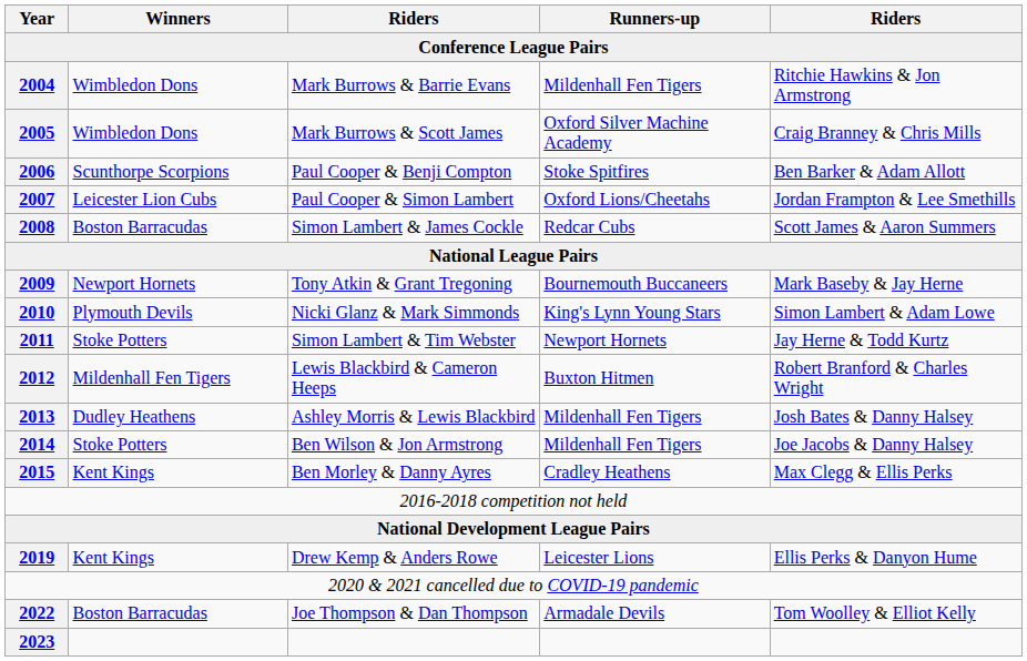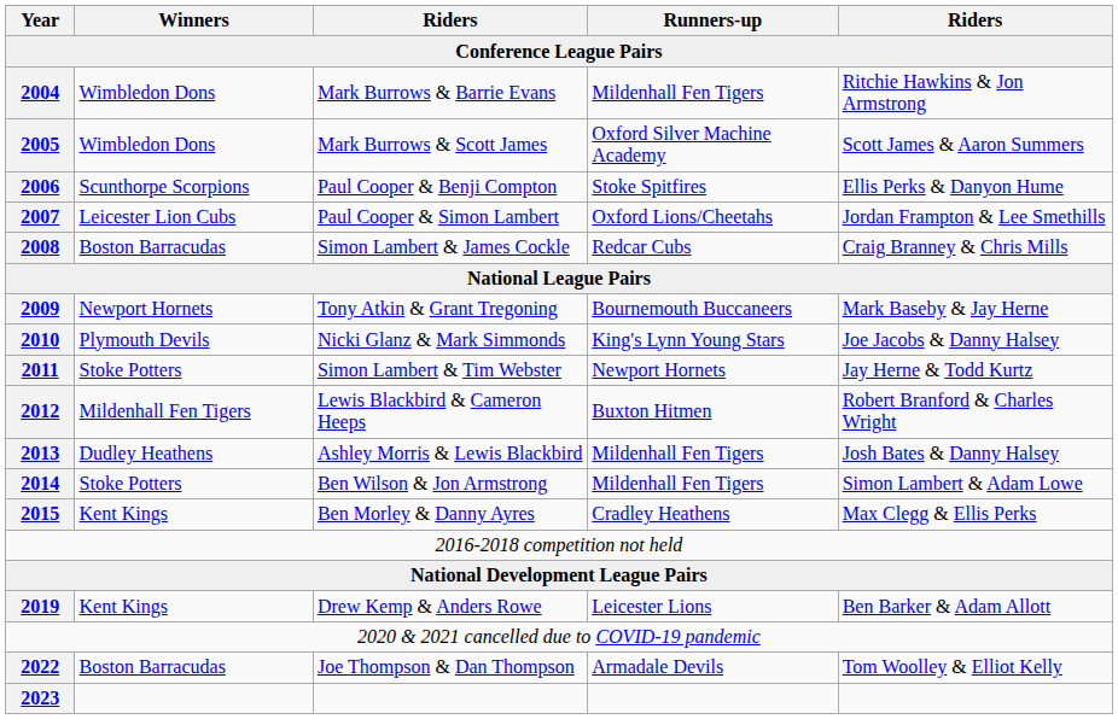 <table class="wikitable">
 <tr>
 <th width=50px>Year</th>
 <th width=190px>Winners</th>
 <th width=220px>Riders</th>
 <th width=200px>Runners-up</th>
 <th width=220px>Riders</th>
 </tr>
 <tr>
 <td bgcolor="#efefef"  colspan=5 align=center><strong>Conference League Pairs</strong></td>
 </tr>
 <tr>
 <th><a href='#'>2004</a></th>
 <td><a href='#'>Wimbledon Dons</a></td>
 <td><a href='#'>Mark Burrows</a> & <a href='#'>Barrie Evans</a></td>
 <td><a href='#'>Mildenhall Fen Tigers</a></td>
 <td><a href='#'>Ritchie Hawkins</a> & <a href='#'>Jon Armstrong</a></td>
 </tr>
 <tr>
 <th><a href='#'>2005</a></th>
 <td><a href='#'>Wimbledon Dons</a></td>
 <td><a href='#'>Mark Burrows</a> & <a href='#'>Scott James</a></td>
 <td><a href='#'>Oxford Silver Machine Academy</a></td>
-<td><a href='#'>Craig Branney</a> & <a href='#'>Chris Mills</a></td>
+<td><a href='#'>Scott James</a> & <a href='#'>Aaron Summers</a></td>
 </tr>
 <tr>
 <th><a href='#'>2006</a></th>
 <td><a href='#'>Scunthorpe Scorpions</a></td>
 <td><a href='#'>Paul Cooper</a> & <a href='#'>Benji Compton</a></td>
 <td><a href='#'>Stoke Spitfires</a></td>
-<td><a href='#'>Ben Barker</a> & <a href='#'>Adam Allott</a></td>
+<td><a href='#'>Ellis Perks</a> & <a href='#'>Danyon Hume</a></td>
 </tr>
 <tr>
 <th><a href='#'>2007</a></th>
 <td><a href='#'>Leicester Lion Cubs</a></td>
 <td><a href='#'>Paul Cooper</a> & <a href='#'>Simon Lambert</a></td>
 <td><a href='#'>Oxford Lions/Cheetahs</a></td>
 <td><a href='#'>Jordan Frampton</a> & <a href='#'>Lee Smethills</a></td>
 </tr>
 <tr>
 <th><a href='#'>2008</a></th>
 <td><a href='#'>Boston Barracudas</a></td>
 <td><a href='#'>Simon Lambert</a> & <a href='#'>James Cockle</a></td>
 <td><a href='#'>Redcar Cubs</a></td>
-<td><a href='#'>Scott James</a> & <a href='#'>Aaron Summers</a></td>
+<td><a href='#'>Craig Branney</a> & <a href='#'>Chris Mills</a></td>
 </tr>
 <tr>
 <td bgcolor="#efefef"  colspan=5 align=center><strong>National League Pairs</strong></td>
 </tr>
 <tr>
 </tr>
 <tr>
 <th><a href='#'>2009</a></th>
 <td><a href='#'>Newport Hornets</a></td>
 <td><a href='#'>Tony Atkin</a> & <a href='#'>Grant Tregoning</a></td>
 <td><a href='#'>Bournemouth Buccaneers</a></td>
 <td><a href='#'>Mark Baseby</a> & <a href='#'>Jay Herne</a></td>
 </tr>
 <tr>
 <th><a href='#'>2010</a></th>
 <td><a href='#'>Plymouth Devils</a></td>
 <td><a href='#'>Nicki Glanz</a> & <a href='#'>Mark Simmonds</a></td>
 <td><a href='#'>King's Lynn Young Stars</a></td>
-<td><a href='#'>Simon Lambert</a> & <a href='#'>Adam Lowe</a></td>
+<td><a href='#'>Joe Jacobs</a> & <a href='#'>Danny Halsey</a></td>
 </tr>
 <tr>
 <th><a href='#'>2011</a></th>
 <td><a href='#'>Stoke Potters</a></td>
 <td><a href='#'>Simon Lambert</a> & <a href='#'>Tim Webster</a></td>
 <td><a href='#'>Newport Hornets</a></td>
 <td><a href='#'>Jay Herne</a> & <a href='#'>Todd Kurtz</a></td>
 </tr>
 <tr>
 <th><a href='#'>2012</a></th>
 <td><a href='#'>Mildenhall Fen Tigers</a></td>
 <td><a href='#'>Lewis Blackbird</a> & <a href='#'>Cameron Heeps</a></td>
 <td><a href='#'>Buxton Hitmen</a></td>
 <td><a href='#'>Robert Branford</a> & <a href='#'>Charles Wright</a></td>
 </tr>
 <tr>
 <th><a href='#'>2013</a></th>
 <td><a href='#'>Dudley Heathens</a></td>
 <td><a href='#'>Ashley Morris</a> & <a href='#'>Lewis Blackbird</a></td>
 <td><a href='#'>Mildenhall Fen Tigers</a></td>
 <td><a href='#'>Josh Bates</a> & <a href='#'>Danny Halsey</a></td>
 </tr>
 <tr>
 <th><a href='#'>2014</a></th>
 <td><a href='#'>Stoke Potters</a></td>
 <td><a href='#'>Ben Wilson</a> & <a href='#'>Jon Armstrong</a></td>
 <td><a href='#'>Mildenhall Fen Tigers</a></td>
-<td><a href='#'>Joe Jacobs</a> & <a href='#'>Danny Halsey</a></td>
+<td><a href='#'>Simon Lambert</a> & <a href='#'>Adam Lowe</a></td>
 </tr>
 <tr>
 <th><a href='#'>2015</a></th>
 <td><a href='#'>Kent Kings</a></td>
 <td><a href='#'>Ben Morley</a> & <a href='#'>Danny Ayres</a></td>
 <td><a href='#'>Cradley Heathens</a></td>
 <td><a href='#'>Max Clegg</a> & <a href='#'>Ellis Perks</a></td>
 </tr>
 <tr>
 <td colspan=5 align=center><em>2016-2018 competition not held</em></td>
 </tr>
 <tr>
 <td bgcolor="#efefef"  colspan=5 align=center><strong>National Development League Pairs</strong></td>
 </tr>
 <tr>
 <th><a href='#'>2019</a></th>
 <td><a href='#'>Kent Kings</a></td>
 <td><a href='#'>Drew Kemp</a> & <a href='#'>Anders Rowe</a></td>
 <td><a href='#'>Leicester Lions</a></td>
-<td><a href='#'>Ellis Perks</a> & <a href='#'>Danyon Hume</a></td>
+<td><a href='#'>Ben Barker</a> & <a href='#'>Adam Allott</a></td>
 </tr>
 <tr>
 <td colspan=5 align=center><em>2020 & 2021 cancelled due to <a href='#'>COVID-19 pandemic</a></em></td>
 </tr>
 <tr>
 <th><a href='#'>2022</a></th>
 <td><a href='#'>Boston Barracudas</a></td>
 <td><a href='#'>Joe Thompson</a> & <a href='#'>Dan Thompson</a></td>
 <td><a href='#'>Armadale Devils</a></td>
 <td><a href='#'>Tom Woolley</a> & <a href='#'>Elliot Kelly</a></td>
 </tr>
 <tr>
 <th><a href='#'>2023</a></th>
 <td></td>
 <td></td>
 <td></td>
 <td></td>
 </tr>
 </table>
